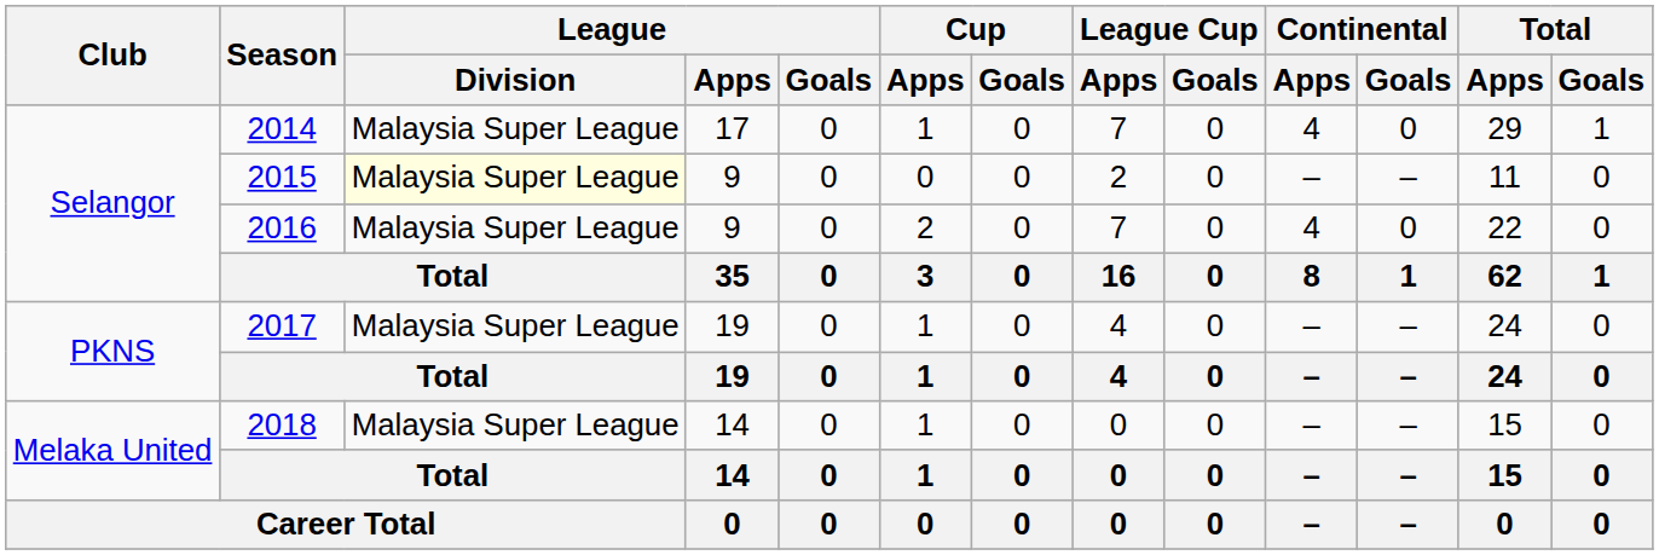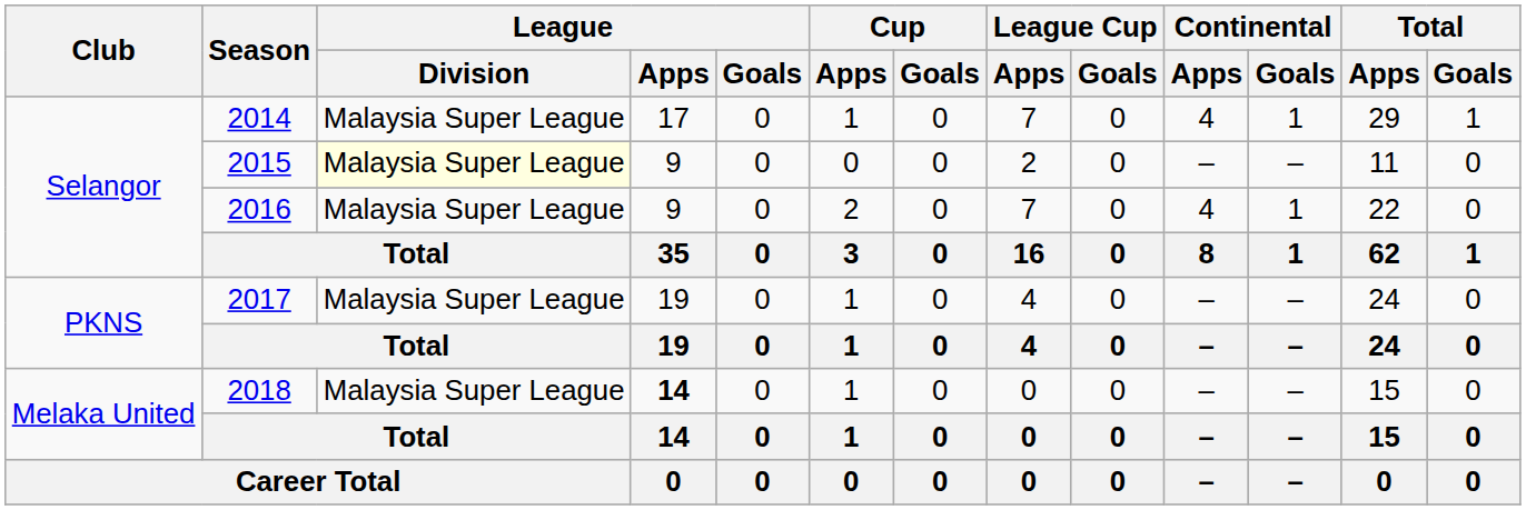 <table class=wikitable style="text-align:center">
 <tr>
 <th rowspan=2>Club</th>
 <th rowspan=2>Season</th>
 <th colspan=3>League</th>
 <th colspan=2>Cup</th>
 <th colspan=2>League Cup</th>
 <th colspan=2>Continental</th>
 <th colspan=2>Total</th>
 </tr>
 <tr>
 <th>Division</th>
 <th>Apps</th>
 <th>Goals</th>
 <th>Apps</th>
 <th>Goals</th>
 <th>Apps</th>
 <th>Goals</th>
 <th>Apps</th>
 <th>Goals</th>
 <th>Apps</th>
 <th>Goals</th>
 </tr>
 <tr>
 <td rowspan="4"><a href='#'>Selangor</a></td>
 <td><a href='#'>2014</a></td>
 <td>Malaysia Super League</td>
 <td>17</td>
 <td>0</td>
 <td>1</td>
 <td>0</td>
 <td>7</td>
 <td>0</td>
 <td>4</td>
-<td>0</td>
+<td>1</td>
 <td>29</td>
 <td>1</td>
 </tr>
 <tr>
 <td><a href='#'>2015</a></td>
 <td style="background: lightyellow;">Malaysia Super League</td>
 <td>9</td>
 <td>0</td>
 <td>0</td>
 <td>0</td>
 <td>2</td>
 <td>0</td>
 <td>–</td>
 <td>–</td>
 <td>11</td>
 <td>0</td>
 </tr>
 <tr>
 <td><a href='#'>2016</a></td>
 <td>Malaysia Super League</td>
 <td>9</td>
 <td>0</td>
 <td>2</td>
 <td>0</td>
 <td>7</td>
 <td>0</td>
 <td>4</td>
-<td>0</td>
+<td>1</td>
 <td>22</td>
 <td>0</td>
 </tr>
 <tr>
 <th colspan="2">Total</th>
 <th>35</th>
 <th>0</th>
 <th>3</th>
 <th>0</th>
 <th>16</th>
 <th>0</th>
 <th>8</th>
 <th>1</th>
 <th>62</th>
 <th>1</th>
 </tr>
 <tr>
 <td rowspan="2"><a href='#'>PKNS</a></td>
 <td><a href='#'>2017</a></td>
 <td>Malaysia Super League</td>
 <td>19</td>
 <td>0</td>
 <td>1</td>
 <td>0</td>
 <td>4</td>
 <td>0</td>
 <td>–</td>
 <td>–</td>
 <td>24</td>
 <td>0</td>
 </tr>
 <tr>
 <th colspan="2">Total</th>
 <th>19</th>
 <th>0</th>
 <th>1</th>
 <th>0</th>
 <th>4</th>
 <th>0</th>
 <th>–</th>
 <th>–</th>
 <th>24</th>
 <th>0</th>
 </tr>
 <tr>
 <td rowspan="2"><a href='#'>Melaka United</a></td>
 <td><a href='#'>2018</a></td>
 <td>Malaysia Super League</td>
-<td>14</td>
+<td><strong>14</strong></td>
 <td>0</td>
 <td>1</td>
 <td>0</td>
 <td>0</td>
 <td>0</td>
 <td>–</td>
 <td>–</td>
 <td>15</td>
 <td>0</td>
 </tr>
 <tr>
 <th colspan="2">Total</th>
 <th>14</th>
 <th>0</th>
 <th>1</th>
 <th>0</th>
 <th>0</th>
 <th>0</th>
 <th>–</th>
 <th>–</th>
 <th>15</th>
 <th>0</th>
 </tr>
 <tr>
 <th colspan="3">Career Total</th>
 <th>0</th>
 <th>0</th>
 <th>0</th>
 <th>0</th>
 <th>0</th>
 <th>0</th>
 <th>–</th>
 <th>–</th>
 <th>0</th>
 <th>0</th>
 </tr>
 </table>
